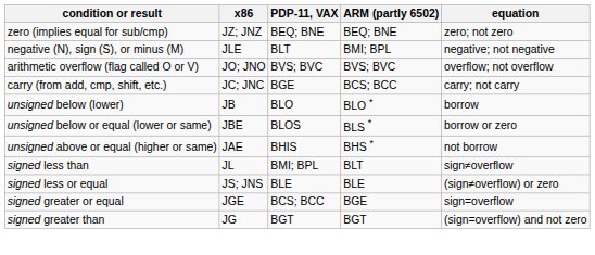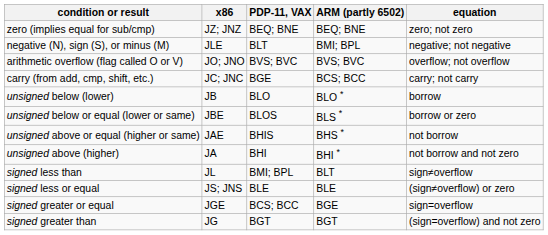 <table class="wikitable">
 <tr>
 <th scope="col">condition or result</th>
 <th scope="col">x86</th>
 <th scope="col">PDP-11, VAX</th>
 <th scope="col">ARM (partly 6502)</th>
 <th scope="col">equation</th>
 </tr>
 <tr>
 <td>zero (implies equal for sub/cmp)</td>
 <td>JZ; JNZ</td>
 <td>BEQ; BNE</td>
 <td>BEQ; BNE</td>
 <td>zero; not zero</td>
 </tr>
 <tr>
 <td>negative (N), sign (S), or minus (M)</td>
 <td>JLE</td>
 <td>BLT</td>
 <td>BMI; BPL</td>
 <td>negative; not negative</td>
 </tr>
 <tr>
 <td>arithmetic overflow (flag called O or V)</td>
 <td>JO; JNO</td>
 <td>BVS; BVC</td>
 <td>BVS; BVC</td>
 <td>overflow; not overflow</td>
 </tr>
 <tr>
 <td>carry (from add, cmp, shift, etc.)</td>
 <td>JC; JNC</td>
 <td>BGE</td>
 <td>BCS; BCC</td>
 <td>carry; not carry</td>
 </tr>
 <tr>
 <td><em>unsigned</em> below (lower)</td>
 <td>JB</td>
 <td>BLO</td>
 <td>BLO <sup>*</sup></td>
 <td>borrow</td>
 </tr>
 <tr>
 <td><em>unsigned</em> below or equal (lower or same)</td>
 <td>JBE</td>
 <td>BLOS</td>
 <td>BLS <sup>*</sup></td>
 <td>borrow or zero</td>
 </tr>
 <tr>
 <td><em>unsigned</em> above or equal (higher or same)</td>
 <td>JAE</td>
 <td>BHIS</td>
 <td>BHS <sup>*</sup></td>
 <td>not borrow</td>
 </tr>
 <tr>
+<td><em>unsigned</em> above (higher)</td>
+<td>JA</td>
+<td>BHI</td>
+<td>BHI <sup>*</sup></td>
+<td>not borrow and not zero</td>
+</tr>
+<tr>
 <td><em>signed</em> less than</td>
 <td>JL</td>
 <td>BMI; BPL</td>
 <td>BLT</td>
 <td>sign≠overflow</td>
 </tr>
 <tr>
 <td><em>signed</em> less or equal</td>
 <td>JS; JNS</td>
 <td>BLE</td>
 <td>BLE</td>
 <td>(sign≠overflow) or zero</td>
 </tr>
 <tr>
 <td><em>signed</em> greater or equal</td>
 <td>JGE</td>
 <td>BCS; BCC</td>
 <td>BGE</td>
 <td>sign=overflow</td>
 </tr>
 <tr>
 <td><em>signed</em> greater than</td>
 <td>JG</td>
 <td>BGT</td>
 <td>BGT</td>
 <td>(sign=overflow) and not zero</td>
 </tr>
 </table>
